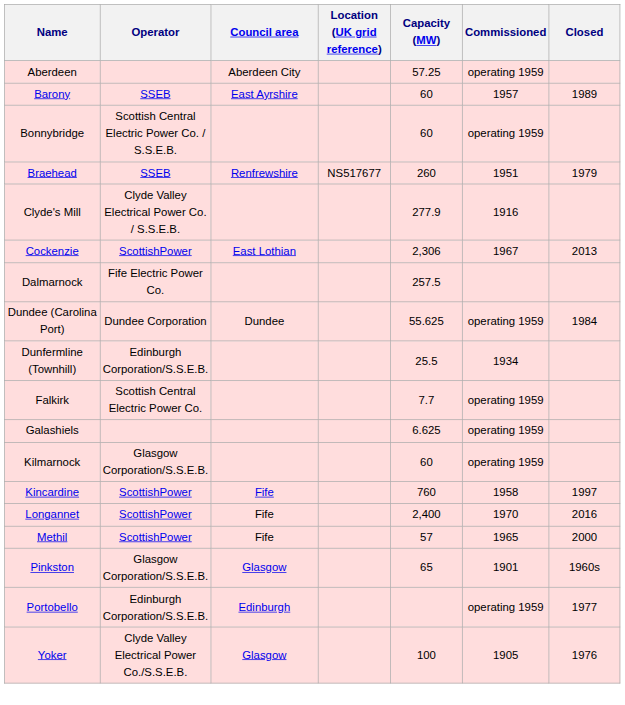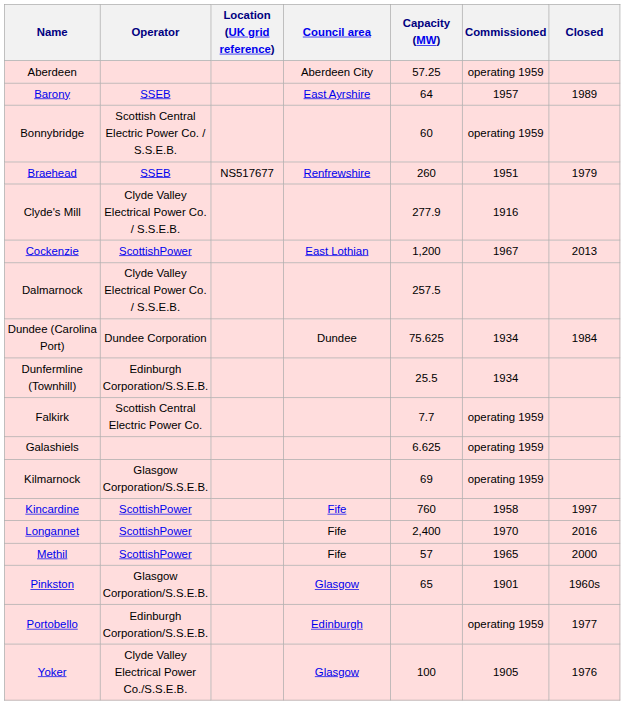 <table class="wikitable sortable" style="font-size:100%;border:0px;text-align:center;line-height:150%;">
 <tr>
 <th style="background: #f2f2f2; color: #000080" height="18" width="16%">Name</th>
 <th style="background: #f2f2f2; color: #000080" height="18" width="18%">Operator</th>
+<th style="background: #f2f2f2; color: #000080" height="13" width="12%" class="unsortable">Location (<a href='#'>UK grid reference</a>)</th>
 <th style="background: #f2f2f2; color: #000080" height="15" width="18%"><a href='#'>Council area</a></th>
-<th style="background: #f2f2f2; color: #000080" height="13" width="12%" class="unsortable">Location (<a href='#'>UK grid reference</a>)</th>
 <th style="background: #f2f2f2; color: #000080" height="12" width="12%">Capacity (<a href='#'>MW</a>)</th>
 <th style="background: #f2f2f2; color: #000080" height="12" width="12%">Commissioned</th>
 <th style="background: #f2f2f2; color: #000080" height="12" width="12%">Closed</th>
 </tr>
 <tr style="background: #FFDDDD">
 <td>Aberdeen</td>
 <td></td>
+<td></td>
 <td>Aberdeen City</td>
-<td></td>
 <td>57.25</td>
 <td>operating 1959</td>
 <td></td>
 </tr>
 <tr style="background: #FFDDDD">
 <td><a href='#'>Barony</a></td>
 <td><a href='#'>SSEB</a></td>
+<td></td>
 <td><a href='#'>East Ayrshire</a></td>
-<td></td>
-<td>60</td>
+<td>64</td>
 <td>1957</td>
 <td>1989</td>
 </tr>
 <tr style="background: #FFDDDD">
 <td>Bonnybridge</td>
 <td>Scottish Central Electric Power Co. / S.S.E.B.</td>
 <td></td>
 <td></td>
 <td>60</td>
 <td>operating 1959</td>
 <td></td>
 </tr>
 <tr style="background: #FFDDDD">
 <td><a href='#'>Braehead</a></td>
 <td><a href='#'>SSEB</a></td>
+<td>NS517677</td>
 <td><a href='#'>Renfrewshire</a></td>
-<td>NS517677</td>
 <td>260</td>
 <td>1951</td>
 <td>1979</td>
 </tr>
 <tr style="background: #FFDDDD">
 <td>Clyde's Mill</td>
 <td>Clyde Valley Electrical Power Co. / S.S.E.B.</td>
 <td></td>
 <td></td>
 <td>277.9</td>
 <td>1916</td>
 <td></td>
 </tr>
 <tr style="background: #FFDDDD">
 <td><a href='#'>Cockenzie</a></td>
 <td><a href='#'>ScottishPower</a></td>
+<td></td>
 <td><a href='#'>East Lothian</a></td>
-<td></td>
-<td>2,306</td>
+<td>1,200</td>
 <td>1967</td>
 <td>2013</td>
 </tr>
 <tr style="background: #FFDDDD">
 <td>Dalmarnock</td>
-<td>Fife Electric Power Co.</td>
+<td>Clyde Valley Electrical Power Co. / S.S.E.B.</td>
 <td></td>
 <td></td>
 <td>257.5</td>
 <td></td>
 <td></td>
 </tr>
 <tr style="background: #FFDDDD">
 <td>Dundee (Carolina Port)</td>
 <td>Dundee Corporation</td>
+<td></td>
 <td>Dundee</td>
-<td></td>
-<td>55.625</td>
-<td>operating 1959</td>
+<td>75.625</td>
+<td>1934</td>
 <td>1984</td>
 </tr>
 <tr style="background: #FFDDDD">
 <td>Dunfermline (Townhill) </td>
 <td>Edinburgh Corporation/S.S.E.B.</td>
 <td></td>
 <td></td>
 <td>25.5</td>
 <td>1934</td>
 <td></td>
 </tr>
 <tr style="background: #FFDDDD">
 <td>Falkirk</td>
 <td>Scottish Central Electric Power Co.</td>
 <td></td>
 <td></td>
 <td>7.7</td>
 <td>operating 1959</td>
 <td></td>
 </tr>
 <tr style="background: #FFDDDD">
 <td>Galashiels</td>
 <td></td>
 <td></td>
 <td></td>
 <td>6.625</td>
 <td>operating 1959</td>
 <td></td>
 </tr>
 <tr style="background: #FFDDDD">
 <td>Kilmarnock</td>
 <td>Glasgow Corporation/S.S.E.B.</td>
 <td></td>
 <td></td>
-<td>60</td>
+<td>69</td>
 <td>operating 1959</td>
 <td></td>
 </tr>
 <tr style="background: #FFDDDD">
 <td><a href='#'>Kincardine</a></td>
 <td><a href='#'>ScottishPower</a></td>
+<td></td>
 <td><a href='#'>Fife</a></td>
-<td></td>
 <td>760</td>
 <td>1958</td>
 <td>1997</td>
 </tr>
 <tr style="background: #FFDDDD">
 <td><a href='#'>Longannet</a></td>
 <td><a href='#'>ScottishPower</a></td>
+<td></td>
 <td>Fife</td>
-<td></td>
 <td>2,400</td>
 <td>1970</td>
 <td>2016</td>
 </tr>
 <tr style="background: #FFDDDD">
 <td><a href='#'>Methil</a></td>
 <td><a href='#'>ScottishPower</a></td>
+<td></td>
 <td>Fife</td>
-<td></td>
 <td>57</td>
 <td>1965</td>
 <td>2000</td>
 </tr>
 <tr style="background: #FFDDDD">
 <td><a href='#'>Pinkston</a></td>
 <td>Glasgow Corporation/S.S.E.B.</td>
+<td></td>
 <td><a href='#'>Glasgow</a></td>
-<td></td>
 <td>65</td>
 <td>1901</td>
 <td>1960s</td>
 </tr>
 <tr style="background: #FFDDDD">
 <td><a href='#'>Portobello</a></td>
 <td>Edinburgh Corporation/S.S.E.B.</td>
+<td></td>
 <td><a href='#'>Edinburgh</a></td>
-<td></td>
 <td></td>
 <td>operating 1959</td>
 <td>1977</td>
 </tr>
 <tr style="background: #FFDDDD">
 <td><a href='#'>Yoker</a></td>
 <td>Clyde Valley Electrical Power Co./S.S.E.B.</td>
+<td></td>
 <td><a href='#'>Glasgow</a></td>
-<td></td>
 <td>100</td>
 <td>1905</td>
 <td>1976</td>
 </tr>
 </table>
